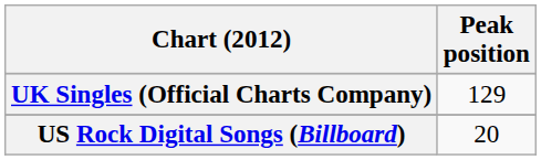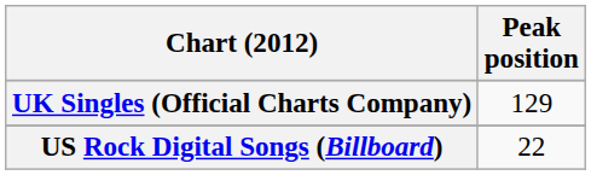 <table class="wikitable sortable plainrowheaders" style="text-align:center;">
 <tr>
 <th>Chart (2012)</th>
 <th>Peak<br>position</th>
 </tr>
 <tr>
 </tr>
 <tr>
 <th scope="row"><a href='#'>UK Singles</a> (Official Charts Company)</th>
 <td>129</td>
 </tr>
 <tr>
 </tr>
 <tr>
 </tr>
 <tr>
 </tr>
 <tr>
 <th scope="row">US <a href='#'>Rock Digital Songs</a> (<em><a href='#'>Billboard</a></em>)</th>
-<td>20</td>
+<td>22</td>
 </tr>
 </table>
